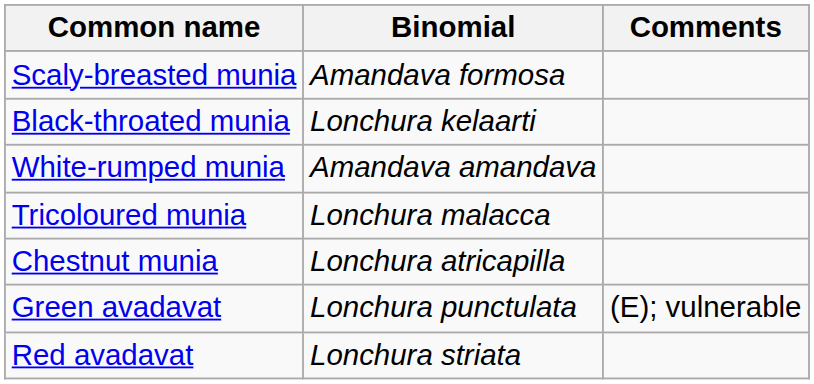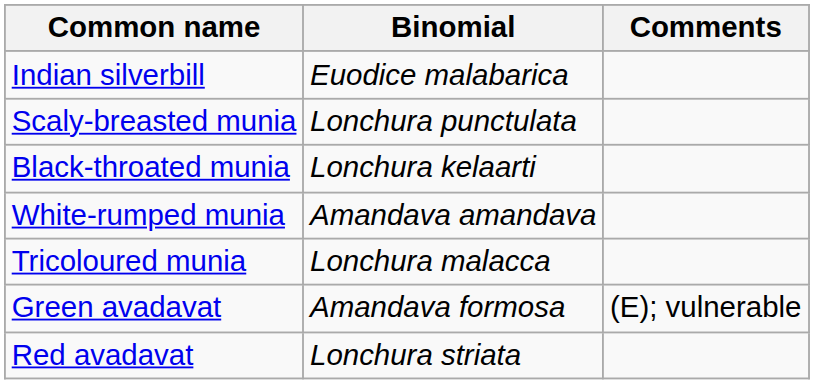 <table class="wikitable">
 <tr>
 <th>Common name</th>
 <th>Binomial</th>
 <th>Comments</th>
 </tr>
 <tr>
+<td><a href='#'>Indian silverbill</a></td>
+<td><em>Euodice malabarica</em></td>
+<td></td>
+</tr>
+<tr>
 <td><a href='#'>Scaly-breasted munia</a></td>
-<td><em>Amandava formosa</em></td>
+<td><em>Lonchura punctulata</em></td>
 <td></td>
 </tr>
 <tr>
 <td><a href='#'>Black-throated munia</a></td>
 <td><em>Lonchura kelaarti</em></td>
 <td></td>
 </tr>
 <tr>
 <td><a href='#'>White-rumped munia</a></td>
 <td><em>Amandava amandava</em></td>
 <td></td>
 </tr>
 <tr>
 <td><a href='#'>Tricoloured munia</a></td>
 <td><em>Lonchura malacca</em></td>
 <td></td>
 </tr>
 <tr>
-<td><a href='#'>Chestnut munia</a></td>
-<td><em>Lonchura atricapilla</em></td>
-<td></td>
-</tr>
-<tr>
 <td><a href='#'>Green avadavat</a></td>
-<td><em>Lonchura punctulata</em></td>
+<td><em>Amandava formosa</em></td>
 <td>(E); vulnerable</td>
 </tr>
 <tr>
 <td><a href='#'>Red avadavat</a></td>
 <td><em>Lonchura striata</em></td>
 <td></td>
 </tr>
 </table>
